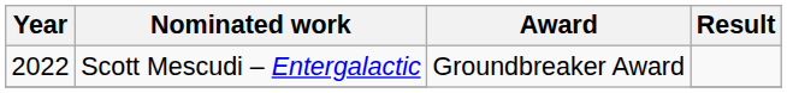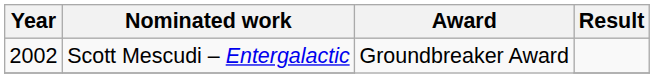 <table class="wikitable">
 <tr>
 <th>Year</th>
 <th>Nominated work</th>
 <th>Award</th>
 <th>Result</th>
 </tr>
 <tr>
-<td scope="row" rowspan="1">2022</td>
+<td scope="row" rowspan="1">2002</td>
 <td>Scott Mescudi – <em><a href='#'>Entergalactic</a></em></td>
 <td rowspan="2">Groundbreaker Award</td>
 <td></td>
 </tr>
 <tr>
 </tr>
 </table>
